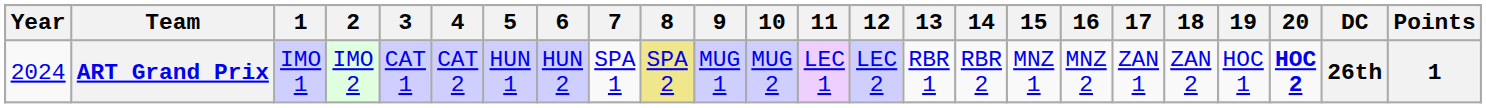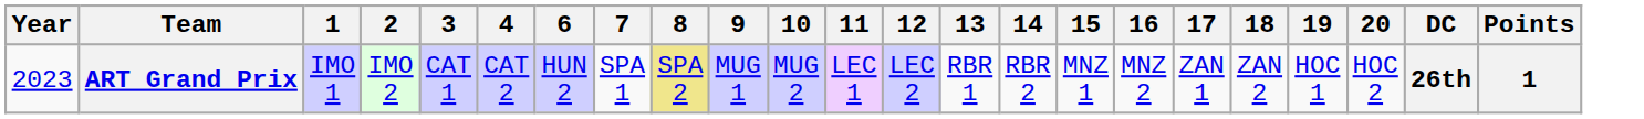 <table class="wikitable" style="text-align:center; font-size:85%;">
 <tr>
 <th>Year</th>
 <th>Team</th>
 <th>1</th>
 <th>2</th>
 <th>3</th>
 <th>4</th>
-<th>5</th>
 <th>6</th>
 <th>7</th>
 <th>8</th>
 <th>9</th>
 <th>10</th>
 <th>11</th>
 <th>12</th>
 <th>13</th>
 <th>14</th>
 <th>15</th>
 <th>16</th>
 <th>17</th>
 <th>18</th>
 <th>19</th>
 <th>20</th>
 <th>DC</th>
 <th>Points</th>
 </tr>
 <tr>
-<td><a href='#'>2024</a></td>
+<td><a href='#'>2023</a></td>
 <th nowrap><a href='#'>ART Grand Prix</a></th>
 <td style="background:#CFCFFF;"><a href='#'>IMO<br>1</a><br></td>
 <td style="background:#DFFFDF;"><a href='#'>IMO<br>2</a><br></td>
 <td style="background:#CFCFFF;"><a href='#'>CAT<br>1</a><br></td>
 <td style="background:#CFCFFF;"><a href='#'>CAT<br>2</a><br></td>
-<td style="background:#CFCFFF;"><a href='#'>HUN<br>1</a><br></td>
 <td style="background:#CFCFFF;"><a href='#'>HUN<br>2</a><br></td>
 <td><a href='#'>SPA<br>1</a></td>
 <td style="background: khaki;"><a href='#'>SPA<br>2</a></td>
 <td style="background:#CFCFFF;"><a href='#'>MUG<br>1</a><br></td>
 <td style="background:#CFCFFF;"><a href='#'>MUG<br>2</a><br></td>
 <td style="background:#EFCFFF;"><a href='#'>LEC<br>1</a><br></td>
 <td style="background:#CFCFFF;"><a href='#'>LEC<br>2</a><br></td>
 <td><a href='#'>RBR<br>1</a></td>
 <td><a href='#'>RBR<br>2</a></td>
 <td><a href='#'>MNZ<br>1</a></td>
 <td><a href='#'>MNZ<br>2</a></td>
 <td><a href='#'>ZAN<br>1</a></td>
 <td><a href='#'>ZAN<br>2</a></td>
 <td><a href='#'>HOC<br>1</a></td>
-<td><strong><a href='#'>HOC<br>2</a></strong></td>
+<td><a href='#'>HOC<br>2</a></td>
 <th>26th</th>
 <th>1</th>
 </tr>
 </table>
